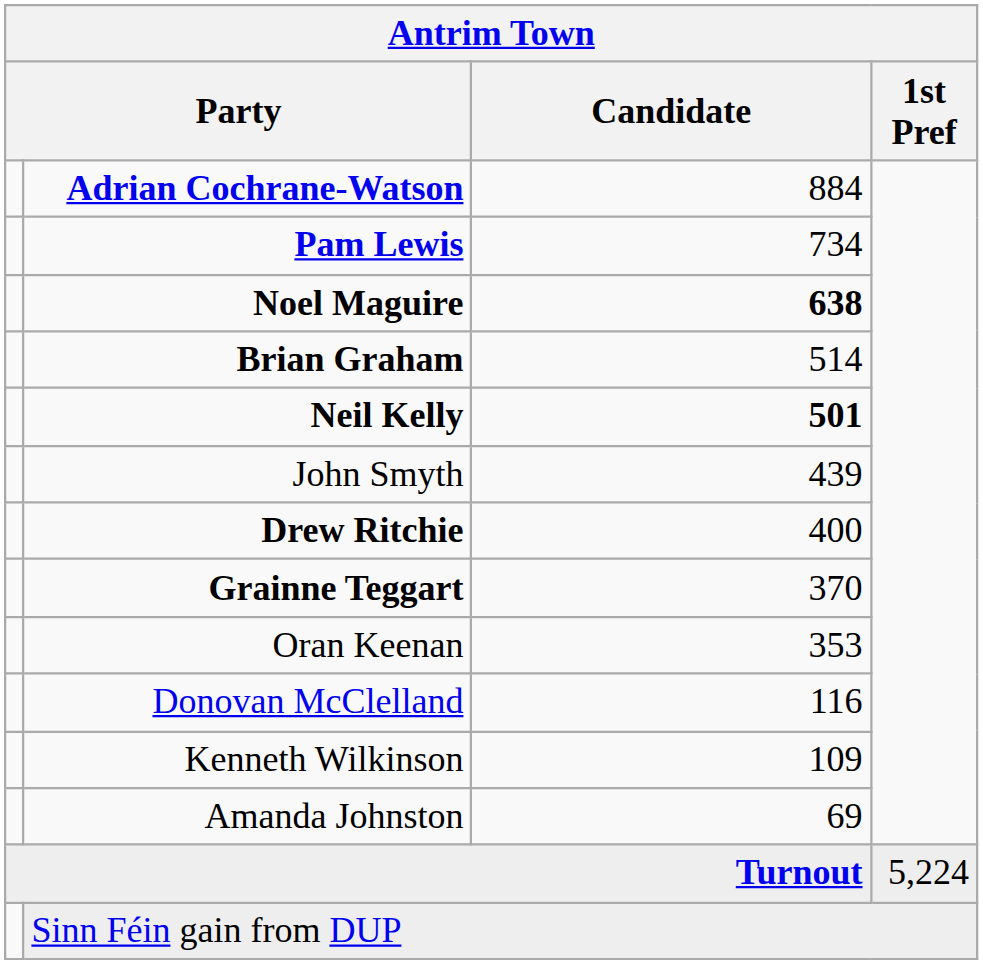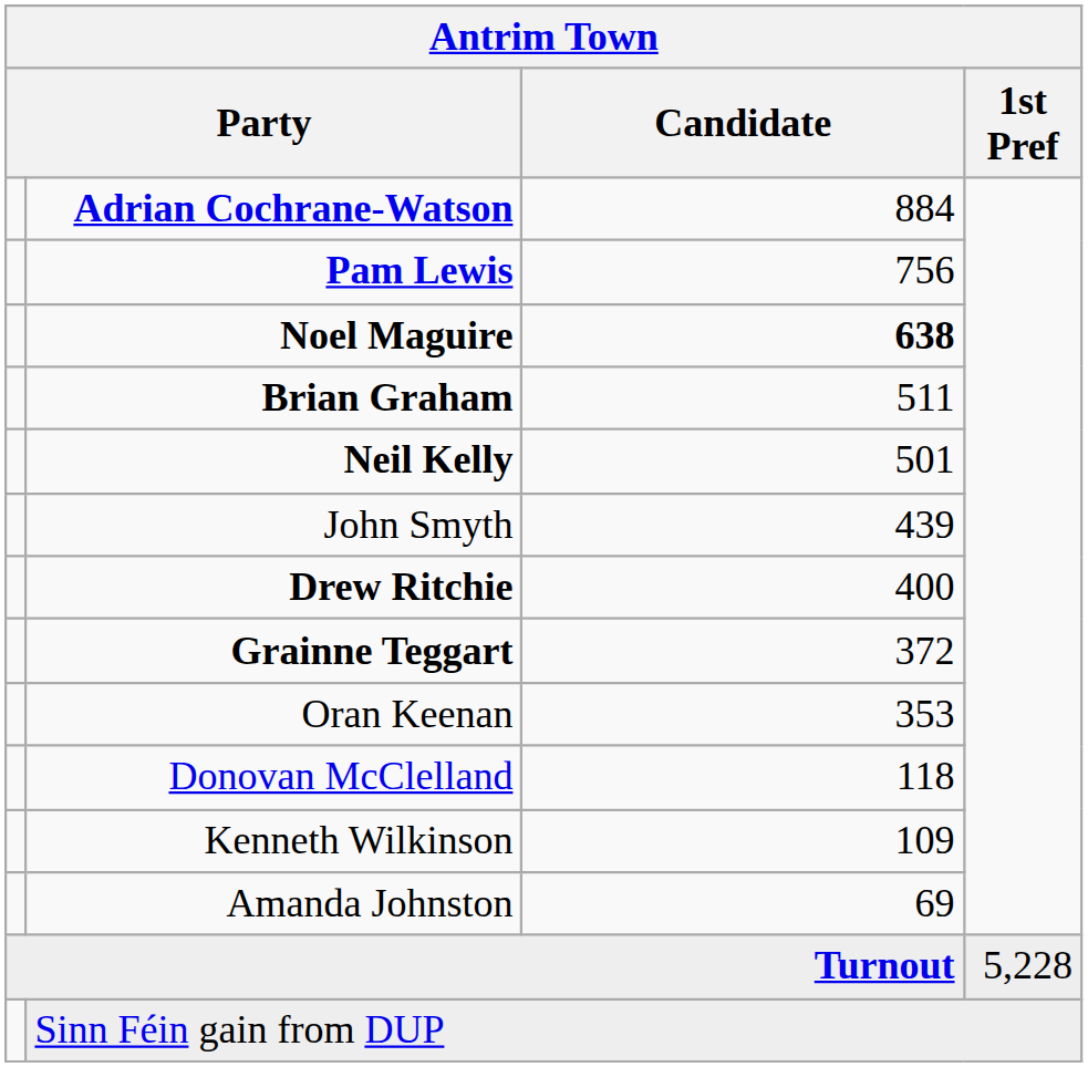 <table class="wikitable">
 <tr>
 <th colspan="4" align="center"><a href='#'>Antrim Town</a></th>
 </tr>
 <tr>
 <th colspan="2" align="center" width=200>Party</th>
 <th width=170>Candidate</th>
 <th width=40>1st Pref</th>
 </tr>
 <tr>
 <td></td>
 <td align="right"><strong><a href='#'>Adrian Cochrane-Watson</a></strong></td>
 <td align="right">884</td>
 </tr>
 <tr>
 <td></td>
 <td align="right"><strong><a href='#'>Pam Lewis</a></strong></td>
-<td align="right">734</td>
+<td align="right">756</td>
 </tr>
 <tr>
 <td></td>
 <td align="right"><strong>Noel Maguire</strong></td>
 <td align="right"><strong>638</strong></td>
 </tr>
 <tr>
 <td></td>
 <td align="right"><strong>Brian Graham</strong></td>
-<td align="right">514</td>
+<td align="right">511</td>
 </tr>
 <tr>
 <td></td>
 <td align="right"><strong>Neil Kelly</strong></td>
-<td align="right"><strong>501</strong></td>
+<td align="right">501</td>
 </tr>
 <tr>
 <td></td>
 <td align="right">John Smyth</td>
 <td align="right">439</td>
 </tr>
 <tr>
 <td></td>
 <td align="right"><strong>Drew Ritchie</strong></td>
 <td align="right">400</td>
 </tr>
 <tr>
 <td></td>
 <td align="right"><strong>Grainne Teggart</strong></td>
-<td align="right">370</td>
+<td align="right">372</td>
 </tr>
 <tr>
 <td></td>
 <td align="right">Oran Keenan</td>
 <td align="right">353</td>
 </tr>
 <tr>
 <td></td>
 <td align="right"><a href='#'>Donovan McClelland</a></td>
-<td align="right">116</td>
+<td align="right">118</td>
 </tr>
 <tr>
 <td></td>
 <td align="right">Kenneth Wilkinson</td>
 <td align="right">109</td>
 </tr>
 <tr>
 <td></td>
 <td align="right">Amanda Johnston</td>
 <td align="right">69</td>
 </tr>
 <tr bgcolor="EEEEEE">
 <td colspan=3 align="right"><strong><a href='#'>Turnout</a></strong></td>
-<td align="right">5,224</td>
+<td align="right">5,228</td>
 </tr>
 <tr>
 <td bgcolor=></td>
 <td colspan=3 bgcolor="EEEEEE"><a href='#'>Sinn Féin</a> gain from <a href='#'>DUP</a></td>
 </tr>
 </table>
